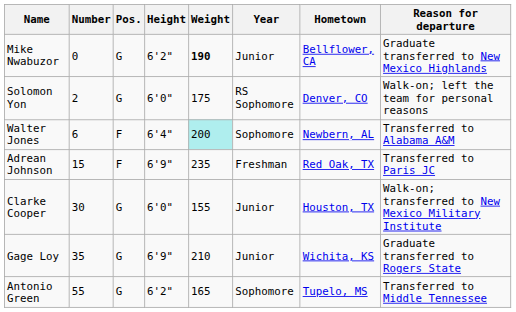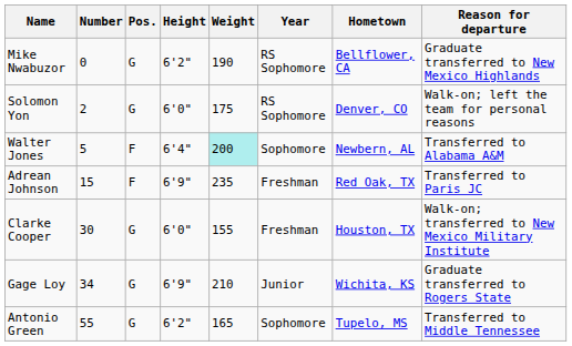 <table class="wikitable sortable" border="1">
 <tr>
 <th>Name</th>
 <th>Number</th>
 <th>Pos.</th>
 <th>Height</th>
 <th>Weight</th>
 <th>Year</th>
 <th>Hometown</th>
 <th class="unsortable">Reason for departure</th>
 </tr>
 <tr>
 <td>Mike Nwabuzor</td>
 <td>0</td>
 <td>G</td>
 <td>6'2"</td>
-<td><strong>190</strong></td>
-<td>Junior</td>
+<td>190</td>
+<td>RS Sophomore</td>
 <td><a href='#'>Bellflower, CA</a></td>
 <td>Graduate transferred to <a href='#'>New Mexico Highlands</a></td>
 </tr>
 <tr>
 <td>Solomon Yon</td>
 <td>2</td>
 <td>G</td>
 <td>6'0"</td>
 <td>175</td>
 <td>RS Sophomore</td>
 <td><a href='#'>Denver, CO</a></td>
 <td>Walk-on; left the team for personal reasons</td>
 </tr>
 <tr>
 <td>Walter Jones</td>
-<td>6</td>
+<td>5</td>
 <td>F</td>
 <td>6'4"</td>
 <td style="background: paleturquoise;">200</td>
 <td>Sophomore</td>
 <td><a href='#'>Newbern, AL</a></td>
 <td>Transferred to <a href='#'>Alabama A&M</a></td>
 </tr>
 <tr>
 <td>Adrean Johnson</td>
 <td>15</td>
 <td>F</td>
 <td>6'9"</td>
 <td>235</td>
 <td>Freshman</td>
 <td><a href='#'>Red Oak, TX</a></td>
 <td>Transferred to <a href='#'>Paris JC</a></td>
 </tr>
 <tr>
 <td>Clarke Cooper</td>
 <td>30</td>
 <td>G</td>
 <td>6'0"</td>
 <td>155</td>
-<td>Junior</td>
+<td>Freshman</td>
 <td><a href='#'>Houston, TX</a></td>
 <td>Walk-on; transferred to <a href='#'>New Mexico Military Institute</a></td>
 </tr>
 <tr>
 <td>Gage Loy</td>
-<td>35</td>
+<td>34</td>
 <td>G</td>
 <td>6'9"</td>
 <td>210</td>
 <td>Junior</td>
 <td><a href='#'>Wichita, KS</a></td>
 <td>Graduate transferred to <a href='#'>Rogers State</a></td>
 </tr>
 <tr>
 <td>Antonio Green</td>
 <td>55</td>
 <td>G</td>
 <td>6'2"</td>
 <td>165</td>
 <td>Sophomore</td>
 <td><a href='#'>Tupelo, MS</a></td>
 <td>Transferred to <a href='#'>Middle Tennessee</a></td>
 </tr>
 </table>
